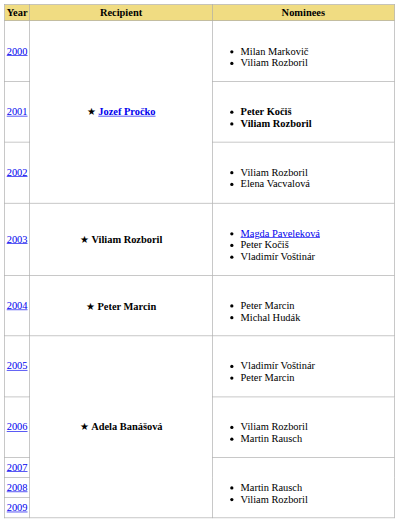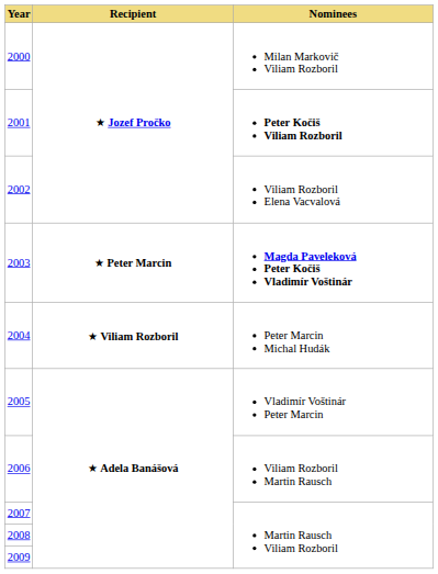 <table class=wikitable sortable style="background:white">
 <tr>
 <th style=background:#F0DC82>Year</th>
 <th style=background:#F0DC82 width=273>Recipient</th>
 <th style=background:#F0DC82 width=273>Nominees</th>
 </tr>
 <tr>
 <td><a href='#'>2000</a></td>
 <td align=center rowspan=3>★ <strong><a href='#'>Jozef Pročko</a></strong> <br></td>
 <td><br><ul><li>Milan Markovič</li><li>Viliam Rozboril</li></ul></td>
 </tr>
 <tr>
 <td><a href='#'>2001</a></td>
 <td><strong><br><ul><li>Peter Kočiš</li><li>Viliam Rozboril</li></ul></strong></td>
 </tr>
 <tr>
 <td><a href='#'>2002</a></td>
 <td><br><ul><li>Viliam Rozboril</li><li>Elena Vacvalová</li></ul></td>
 </tr>
 <tr>
 <td><a href='#'>2003</a></td>
-<td align=center>★ <strong>Viliam Rozboril</strong></td>
-<td><br><ul><li><a href='#'>Magda Paveleková</a></li><li>Peter Kočiš</li><li>Vladimír Voštinár</li></ul></td>
+<td align=center>★ <strong>Peter Marcin</strong></td>
+<td><strong><br><ul><li><a href='#'>Magda Paveleková</a></li><li>Peter Kočiš</li><li>Vladimír Voštinár</li></ul></strong></td>
 </tr>
 <tr>
 <td><a href='#'>2004</a></td>
-<td align=center>★ <strong>Peter Marcin</strong></td>
+<td align=center>★ <strong>Viliam Rozboril</strong></td>
 <td><br><ul><li>Peter Marcin</li><li>Michal Hudák</li></ul></td>
 </tr>
 <tr>
 <td><a href='#'>2005</a></td>
 <td align=center rowspan=5>★ <strong>Adela Banášová</strong> <br></td>
 <td><br><ul><li>Vladimír Voštinár</li><li>Peter Marcin</li></ul></td>
 </tr>
 <tr>
 <td><a href='#'>2006</a></td>
 <td><br><ul><li>Viliam Rozboril</li><li>Martin Rausch</li></ul></td>
 </tr>
 <tr>
 <td><a href='#'>2007</a></td>
 <td rowspan=3><br><ul><li>Martin Rausch</li><li>Viliam Rozboril</li></ul></td>
 </tr>
 <tr>
 <td><a href='#'>2008</a></td>
 </tr>
 <tr>
 <td><a href='#'>2009</a></td>
 </tr>
 </table>
